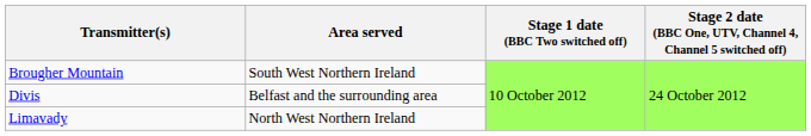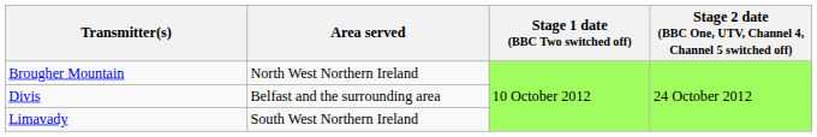 <table class="wikitable" width=100%>
 <tr>
 <th width="30%">Transmitter(s)</th>
 <th width="30%">Area served</th>
 <th width="20%">Stage 1 date<br> <small>(BBC Two switched off)</small></th>
 <th width="20%">Stage 2 date<br> <small>(BBC One, UTV, Channel 4, Channel 5 switched off)</small></th>
 </tr>
 <tr>
 <td><a href='#'>Brougher Mountain</a></td>
-<td>South West Northern Ireland</td>
+<td>North West Northern Ireland</td>
 <td rowspan=3 bgcolor=#A0FF5F>10 October 2012</td>
 <td rowspan=3 bgcolor=#A0FF5F>24 October 2012</td>
 </tr>
 <tr>
 <td><a href='#'>Divis</a></td>
 <td>Belfast and the surrounding area</td>
 </tr>
 <tr>
 <td><a href='#'>Limavady</a></td>
-<td>North West Northern Ireland</td>
+<td>South West Northern Ireland</td>
 </tr>
 </table>
